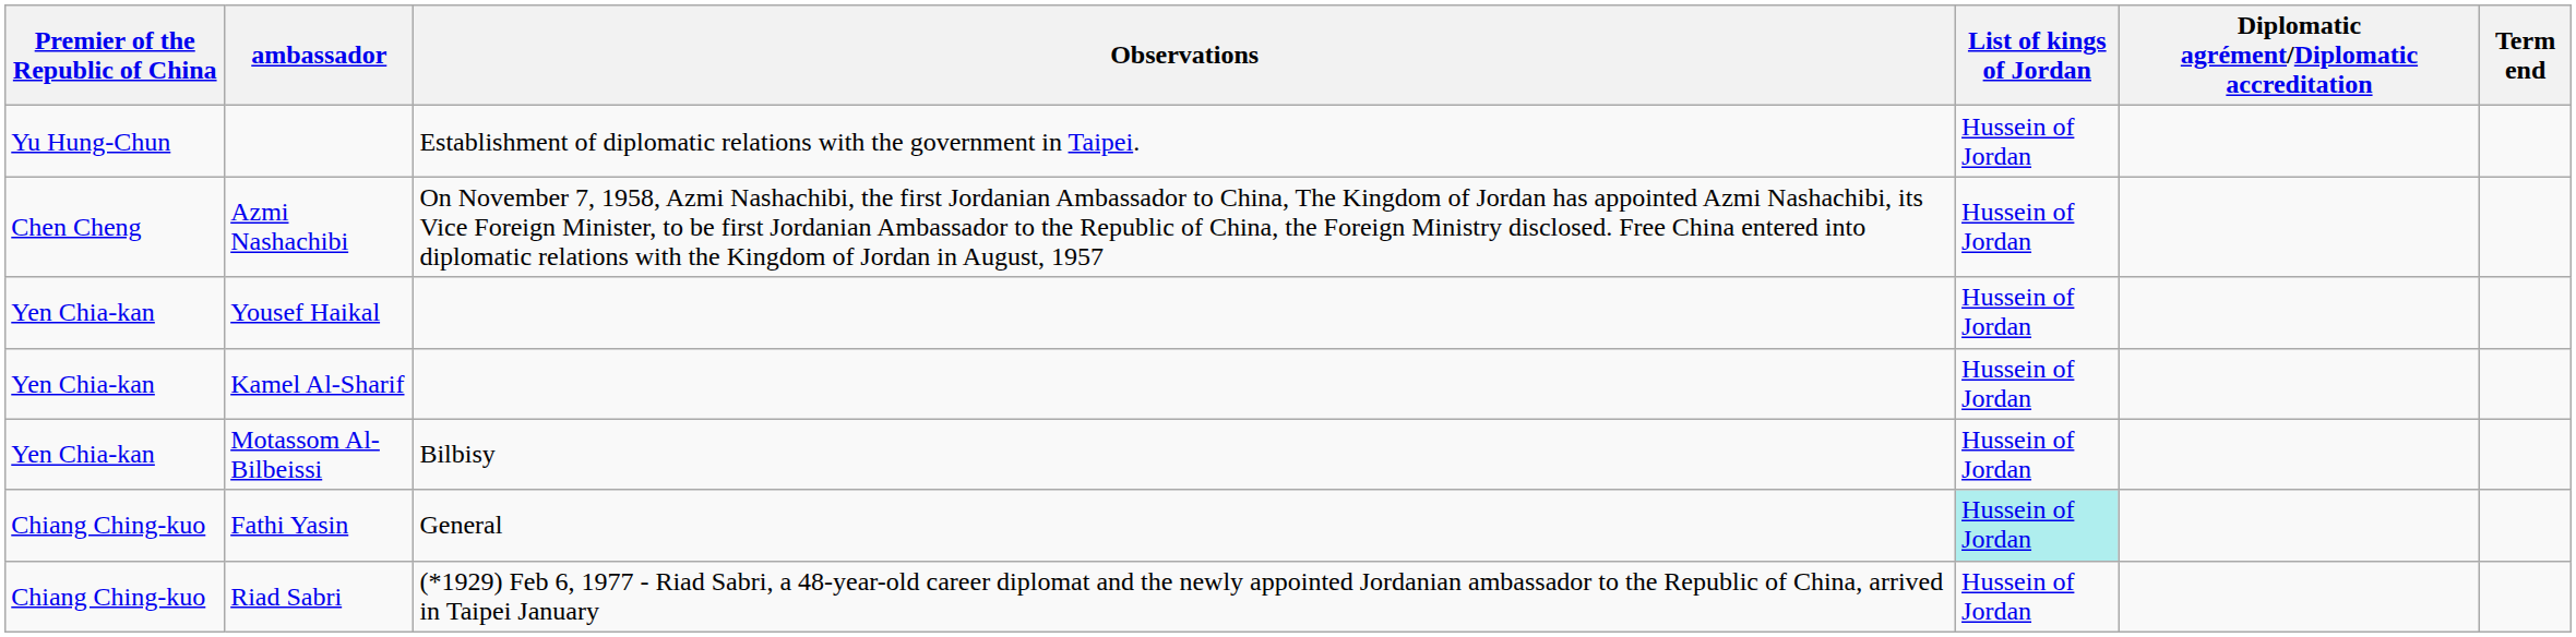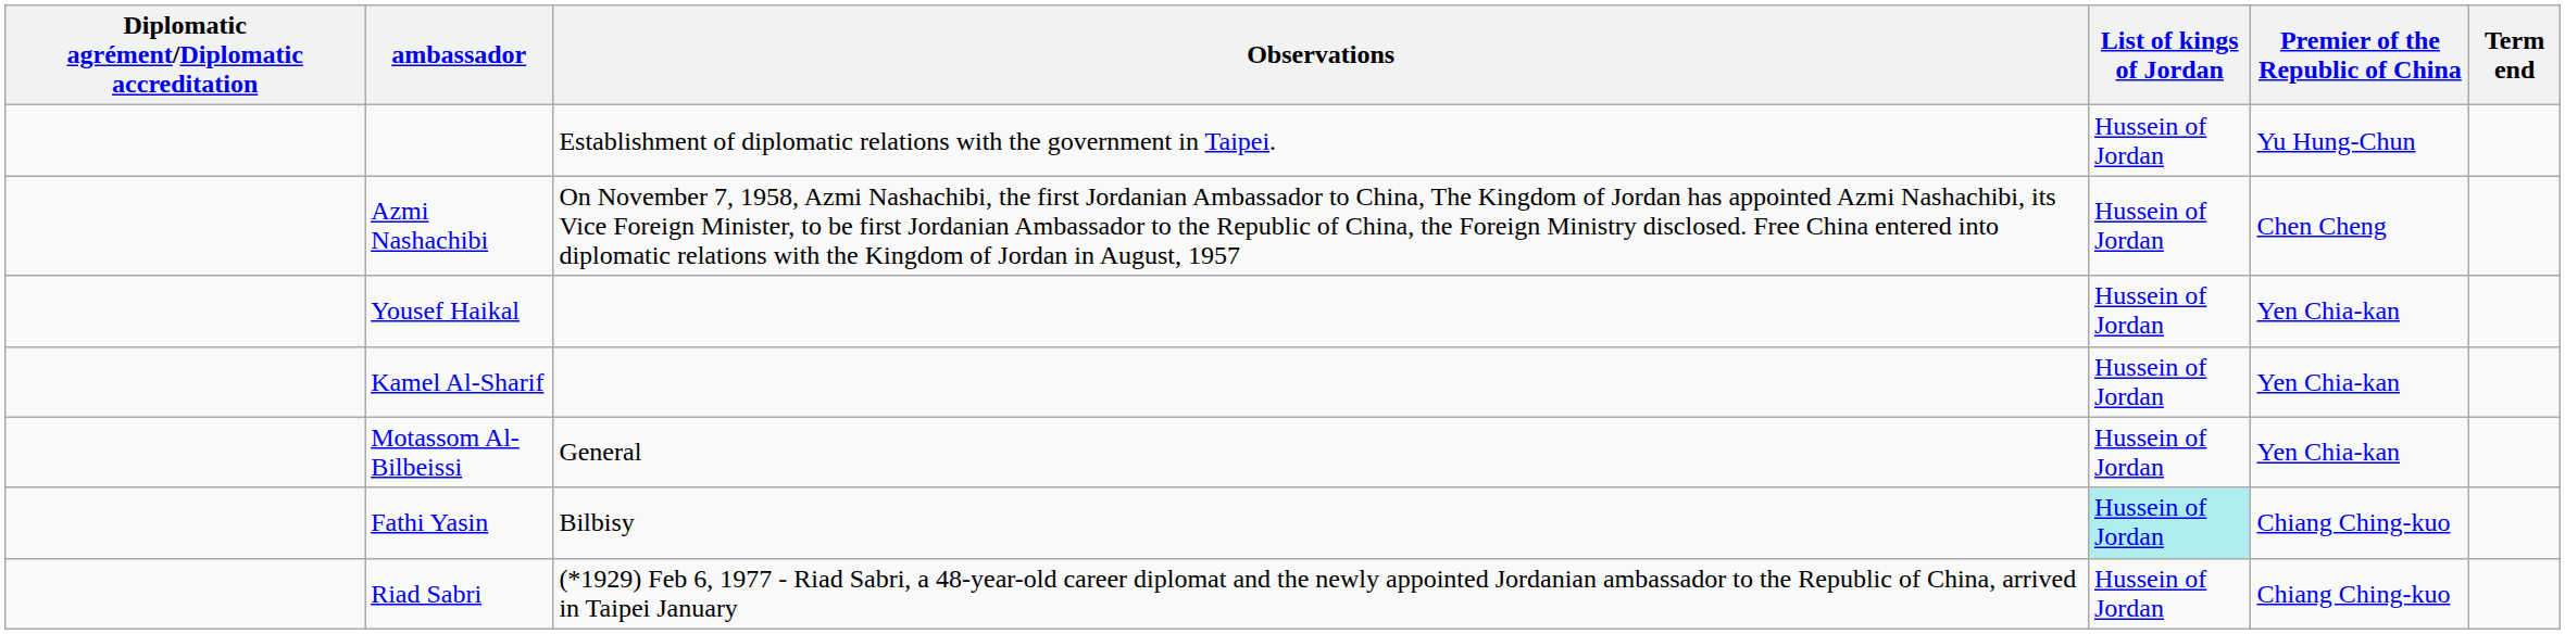 <table class="wikitable sortable">
 <tr>
-<th><a href='#'>Premier of the Republic of China</a></th>
+<th>Diplomatic <a href='#'>agrément</a>/<a href='#'>Diplomatic accreditation</a></th>
 <th><a href='#'>ambassador</a></th>
 <th>Observations</th>
 <th><a href='#'>List of kings of Jordan</a></th>
-<th>Diplomatic <a href='#'>agrément</a>/<a href='#'>Diplomatic accreditation</a></th>
+<th><a href='#'>Premier of the Republic of China</a></th>
 <th>Term end</th>
 </tr>
 <tr>
-<td><a href='#'>Yu Hung-Chun</a></td>
+<td></td>
 <td></td>
 <td>Establishment of diplomatic relations with the government in <a href='#'>Taipei</a>.</td>
 <td><a href='#'>Hussein of Jordan</a></td>
-<td></td>
+<td><a href='#'>Yu Hung-Chun</a></td>
 <td></td>
 </tr>
 <tr>
-<td><a href='#'>Chen Cheng</a></td>
+<td></td>
 <td><a href='#'>Azmi Nashachibi</a></td>
 <td>On November 7, 1958, Azmi Nashachibi, the first Jordanian Ambassador to China, The Kingdom of Jordan has appointed Azmi Nashachibi, its Vice Foreign Minister, to be first Jordanian Ambassador to the Republic of China, the Foreign Ministry disclosed. Free China entered into diplomatic relations with the Kingdom of Jordan in August, 1957</td>
 <td><a href='#'>Hussein of Jordan</a></td>
-<td></td>
+<td><a href='#'>Chen Cheng</a></td>
 <td></td>
 </tr>
 <tr>
-<td><a href='#'>Yen Chia-kan</a></td>
+<td></td>
 <td><a href='#'>Yousef Haikal</a></td>
 <td></td>
 <td><a href='#'>Hussein of Jordan</a></td>
-<td></td>
+<td><a href='#'>Yen Chia-kan</a></td>
 <td></td>
 </tr>
 <tr>
-<td><a href='#'>Yen Chia-kan</a></td>
+<td></td>
 <td><a href='#'>Kamel Al-Sharif</a></td>
 <td></td>
 <td><a href='#'>Hussein of Jordan</a></td>
-<td></td>
+<td><a href='#'>Yen Chia-kan</a></td>
 <td></td>
 </tr>
 <tr>
+<td></td>
+<td><a href='#'>Motassom Al-Bilbeissi</a></td>
+<td>General</td>
+<td><a href='#'>Hussein of Jordan</a></td>
 <td><a href='#'>Yen Chia-kan</a></td>
-<td><a href='#'>Motassom Al-Bilbeissi</a></td>
-<td>Bilbisy</td>
-<td><a href='#'>Hussein of Jordan</a></td>
-<td></td>
 <td></td>
 </tr>
 <tr>
+<td></td>
+<td><a href='#'>Fathi Yasin</a></td>
+<td>Bilbisy</td>
+<td style="background: paleturquoise;"><a href='#'>Hussein of Jordan</a></td>
 <td><a href='#'>Chiang Ching-kuo</a></td>
-<td><a href='#'>Fathi Yasin</a></td>
-<td>General</td>
-<td style="background: paleturquoise;"><a href='#'>Hussein of Jordan</a></td>
-<td></td>
 <td></td>
 </tr>
 <tr>
-<td><a href='#'>Chiang Ching-kuo</a></td>
+<td></td>
 <td><a href='#'>Riad Sabri</a></td>
 <td>(*1929) Feb 6, 1977 - Riad Sabri, a 48-year-old career diplomat and the newly appointed Jordanian ambassador to the Republic of China, arrived in Taipei January</td>
 <td><a href='#'>Hussein of Jordan</a></td>
-<td></td>
+<td><a href='#'>Chiang Ching-kuo</a></td>
 <td></td>
 </tr>
 </table>
